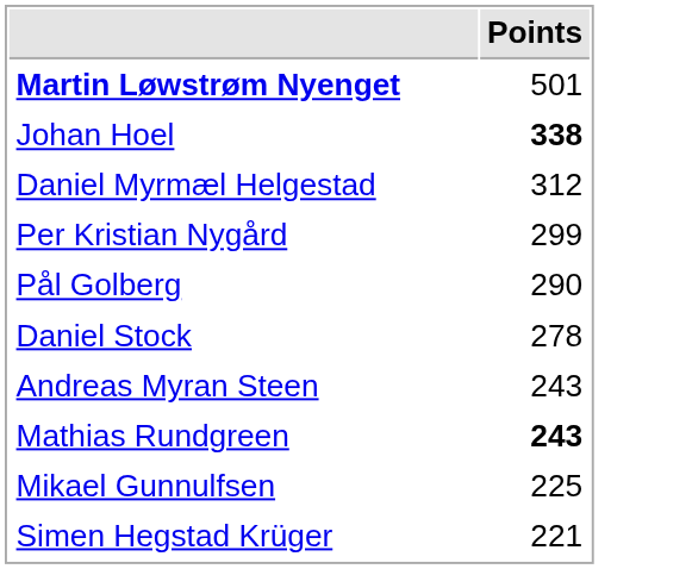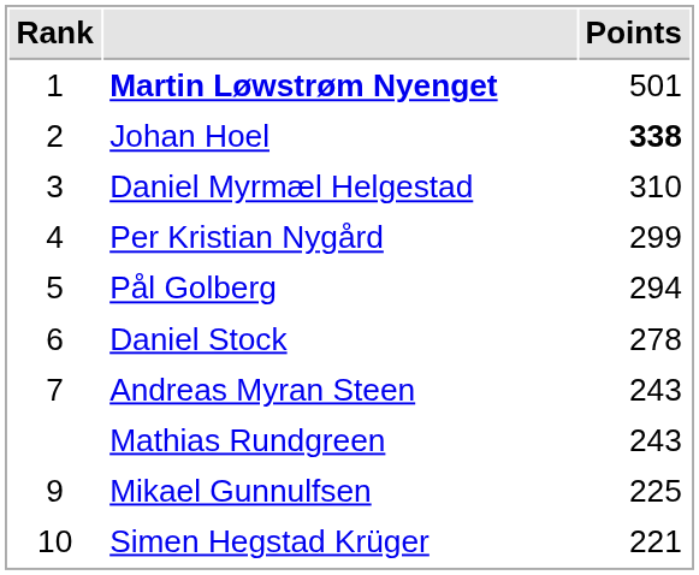 <table cellspacing="1" cellpadding="3" style="border:1px solid #AAAAAA;font-size:86%">
 <tr style="background-color: #E4E4E4;">
+<th style="border-bottom:1px solid #AAAAAA" width=10>Rank</th>
 <th style="border-bottom:1px solid #AAAAAA" width=200></th>
 <th style="border-bottom:1px solid #AAAAAA" width=20 align=right>Points</th>
 </tr>
 <tr>
+<td align=center>1</td>
 <td> <strong><a href='#'>Martin Løwstrøm Nyenget</a></strong></td>
 <td align=right>501</td>
 </tr>
 <tr>
+<td align=center>2</td>
 <td> <a href='#'>Johan Hoel</a></td>
 <td align=right><strong>338</strong></td>
 </tr>
 <tr>
+<td align=center>3</td>
 <td> <a href='#'>Daniel Myrmæl Helgestad</a></td>
-<td align=right>312</td>
+<td align=right>310</td>
 </tr>
 <tr>
+<td align=center>4</td>
 <td> <a href='#'>Per Kristian Nygård</a></td>
 <td align=right>299</td>
 </tr>
 <tr>
+<td align=center>5</td>
 <td> <a href='#'>Pål Golberg</a></td>
-<td align=right>290</td>
+<td align=right>294</td>
 </tr>
 <tr>
+<td align=center>6</td>
 <td> <a href='#'>Daniel Stock</a></td>
 <td align=right>278</td>
 </tr>
 <tr>
+<td align=center>7</td>
 <td> <a href='#'>Andreas Myran Steen</a></td>
 <td align=right>243</td>
 </tr>
 <tr>
+<td align=center></td>
 <td> <a href='#'>Mathias Rundgreen</a></td>
-<td align=right><strong>243</strong></td>
+<td align=right>243</td>
 </tr>
 <tr>
+<td align=center>9</td>
 <td> <a href='#'>Mikael Gunnulfsen</a></td>
 <td align=right>225</td>
 </tr>
 <tr>
+<td align=center>10</td>
 <td> <a href='#'>Simen Hegstad Krüger</a></td>
 <td align=right>221</td>
 </tr>
 </table>
